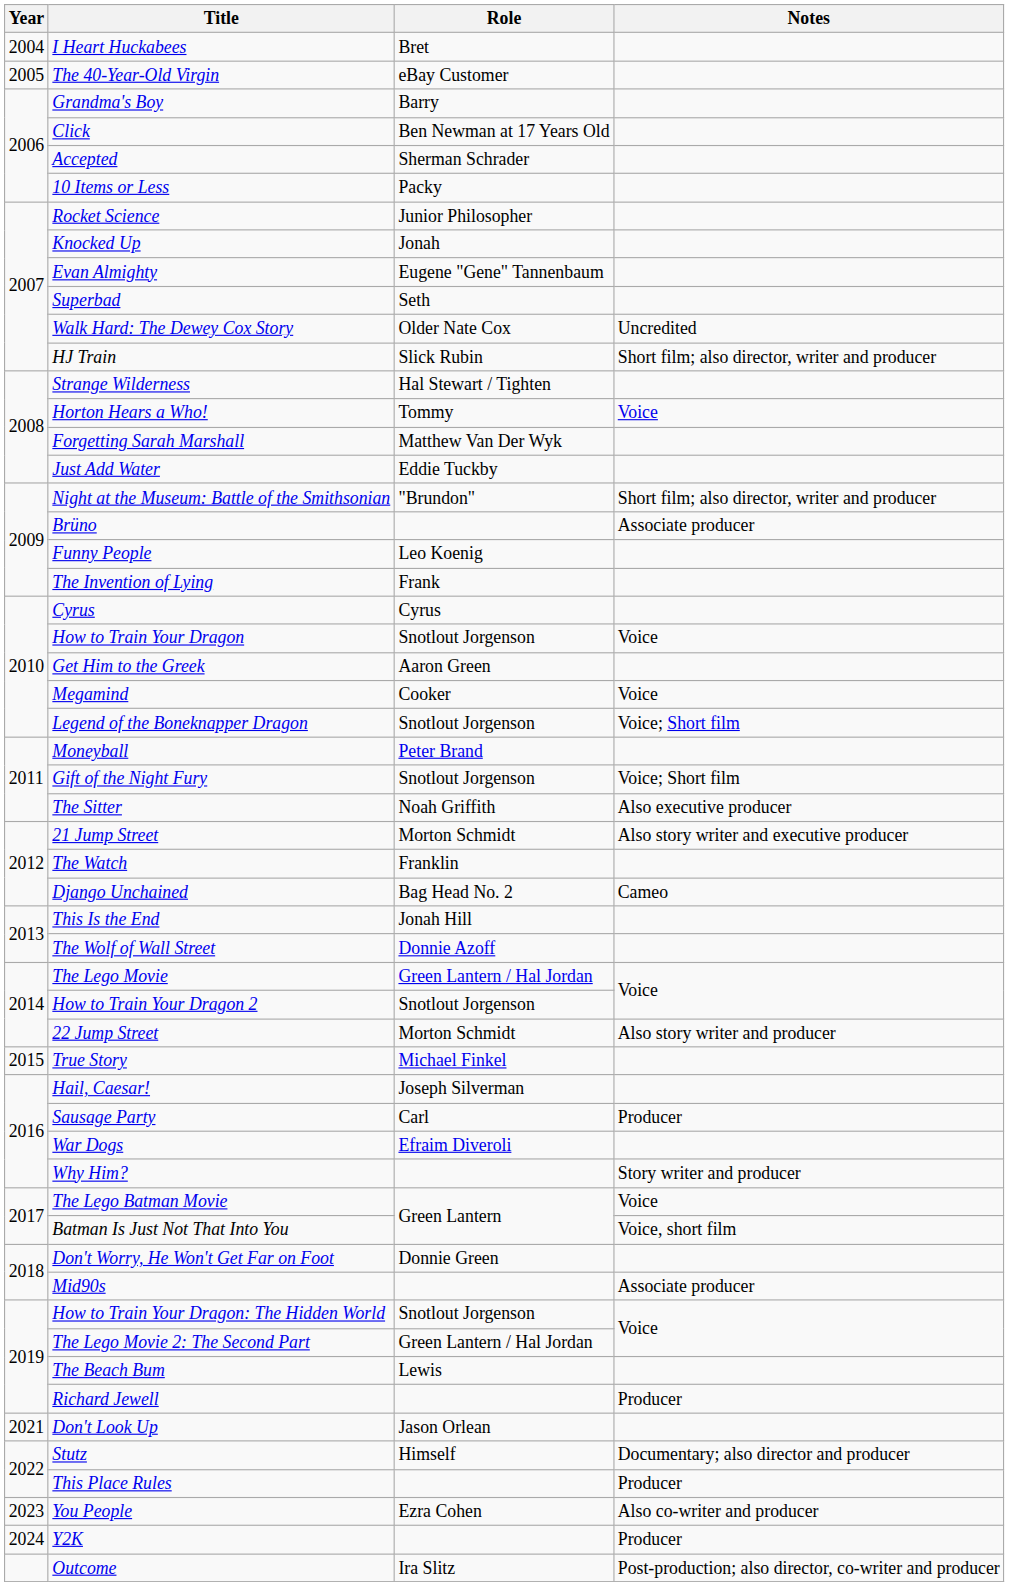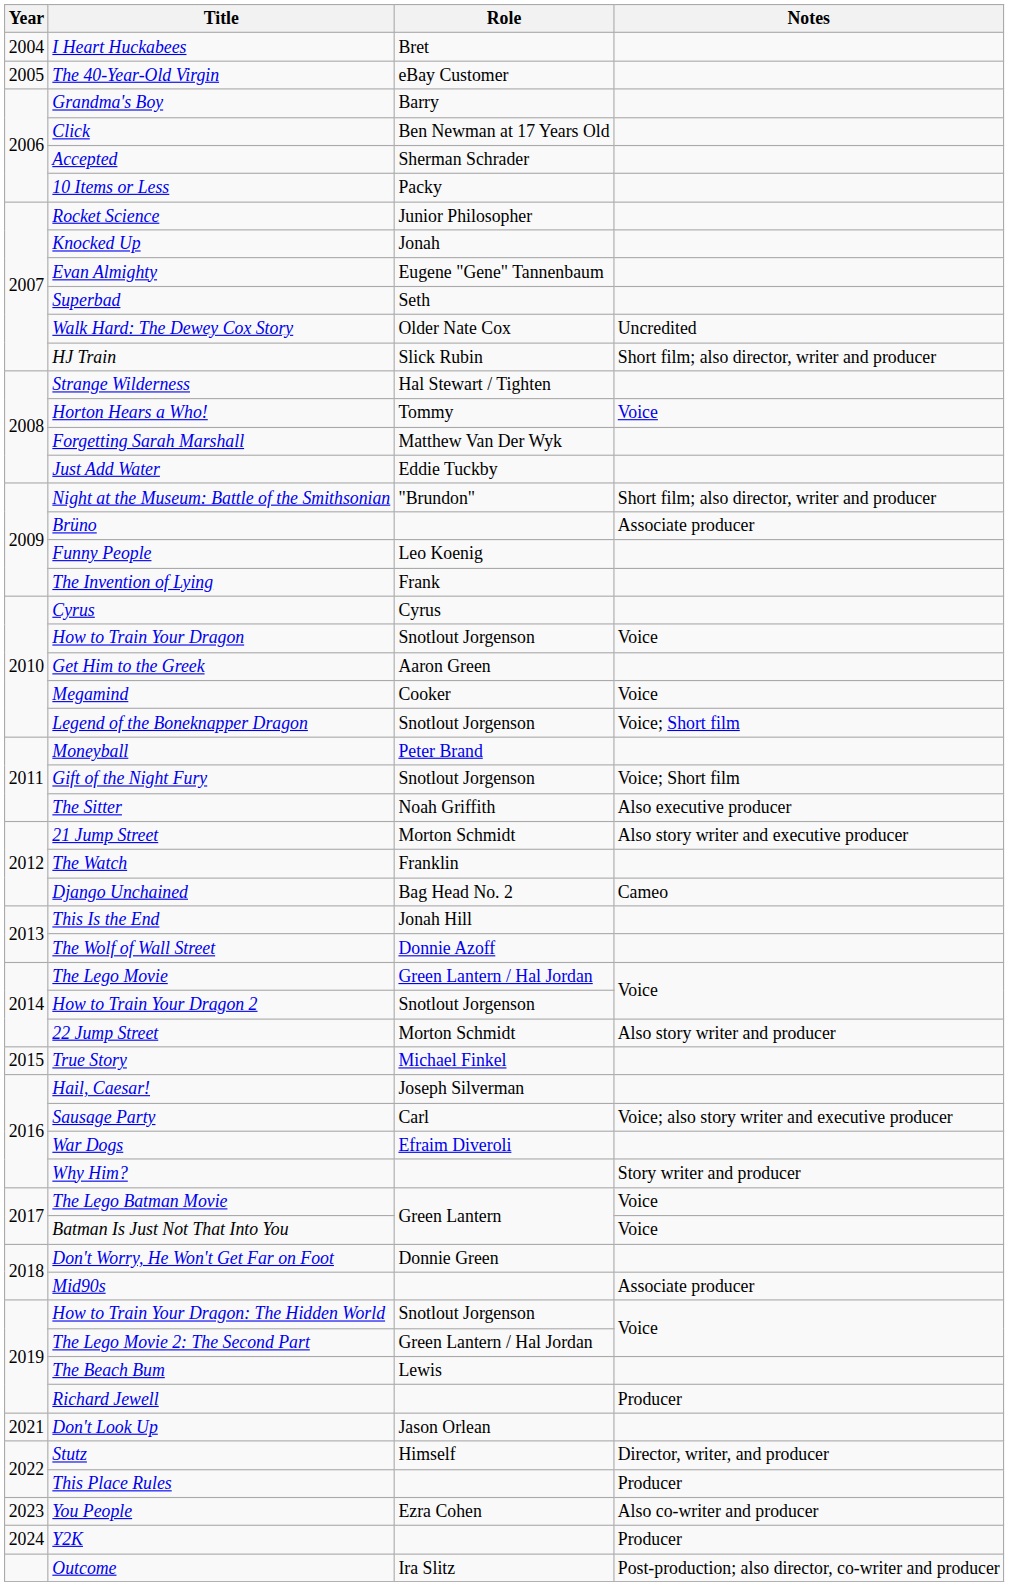 <table class="wikitable sortable">
 <tr>
 <th>Year</th>
 <th>Title</th>
 <th>Role</th>
 <th class=unsortable>Notes</th>
 </tr>
 <tr>
 <td>2004</td>
 <td><em><a href='#'>I Heart Huckabees</a></em></td>
 <td>Bret</td>
 <td></td>
 </tr>
 <tr>
 <td>2005</td>
 <td><em><a href='#'>The 40-Year-Old Virgin</a></em></td>
 <td>eBay Customer</td>
 <td></td>
 </tr>
 <tr>
 <td rowspan="4">2006</td>
 <td><em><a href='#'>Grandma's Boy</a></em></td>
 <td>Barry</td>
 <td></td>
 </tr>
 <tr>
 <td><em><a href='#'>Click</a></em></td>
 <td>Ben Newman at 17 Years Old</td>
 <td></td>
 </tr>
 <tr>
 <td><em><a href='#'>Accepted</a></em></td>
 <td>Sherman Schrader</td>
 <td></td>
 </tr>
 <tr>
 <td><em><a href='#'>10 Items or Less</a></em></td>
 <td>Packy</td>
 <td></td>
 </tr>
 <tr>
 <td rowspan="6">2007</td>
 <td><em><a href='#'>Rocket Science</a></em></td>
 <td>Junior Philosopher</td>
 <td></td>
 </tr>
 <tr>
 <td><em><a href='#'>Knocked Up</a></em></td>
 <td>Jonah</td>
 <td></td>
 </tr>
 <tr>
 <td><em><a href='#'>Evan Almighty</a></em></td>
 <td>Eugene "Gene" Tannenbaum</td>
 <td></td>
 </tr>
 <tr>
 <td><em><a href='#'>Superbad</a></em></td>
 <td>Seth</td>
 <td></td>
 </tr>
 <tr>
 <td><em><a href='#'>Walk Hard: The Dewey Cox Story</a></em></td>
 <td>Older Nate Cox</td>
 <td>Uncredited</td>
 </tr>
 <tr>
 <td><em>HJ Train</em></td>
 <td>Slick Rubin</td>
 <td>Short film; also director, writer and producer</td>
 </tr>
 <tr>
 <td rowspan="4">2008</td>
 <td><em><a href='#'>Strange Wilderness</a></em></td>
 <td>Hal Stewart / Tighten</td>
 <td></td>
 </tr>
 <tr>
 <td><em><a href='#'>Horton Hears a Who!</a></em></td>
 <td>Tommy</td>
 <td><a href='#'>Voice</a></td>
 </tr>
 <tr>
 <td><em><a href='#'>Forgetting Sarah Marshall</a></em></td>
 <td>Matthew Van Der Wyk</td>
 <td></td>
 </tr>
 <tr>
 <td><em><a href='#'>Just Add Water</a></em></td>
 <td>Eddie Tuckby</td>
 <td></td>
 </tr>
 <tr>
 <td rowspan="4">2009</td>
 <td><em><a href='#'>Night at the Museum: Battle of the Smithsonian</a></em></td>
 <td>"Brundon"</td>
 <td>Short film; also director, writer and producer</td>
 </tr>
 <tr>
 <td><em><a href='#'>Brüno</a></em></td>
 <td></td>
 <td>Associate producer</td>
 </tr>
 <tr>
 <td><em><a href='#'>Funny People</a></em></td>
 <td>Leo Koenig</td>
 <td></td>
 </tr>
 <tr>
 <td><em><a href='#'>The Invention of Lying</a></em></td>
 <td>Frank</td>
 <td></td>
 </tr>
 <tr>
 <td rowspan="5">2010</td>
 <td><em><a href='#'>Cyrus</a></em></td>
 <td>Cyrus</td>
 <td></td>
 </tr>
 <tr>
 <td><em><a href='#'>How to Train Your Dragon</a></em></td>
 <td>Snotlout Jorgenson</td>
 <td>Voice</td>
 </tr>
 <tr>
 <td><em><a href='#'>Get Him to the Greek</a></em></td>
 <td>Aaron Green</td>
 <td></td>
 </tr>
 <tr>
 <td><em><a href='#'>Megamind</a></em></td>
 <td>Cooker</td>
 <td>Voice</td>
 </tr>
 <tr>
 <td><em><a href='#'>Legend of the Boneknapper Dragon</a></em></td>
 <td>Snotlout Jorgenson</td>
 <td>Voice; <a href='#'>Short film</a></td>
 </tr>
 <tr>
 <td rowspan="3">2011</td>
 <td><em><a href='#'>Moneyball</a></em></td>
 <td><a href='#'>Peter Brand</a></td>
 <td></td>
 </tr>
 <tr>
 <td><em><a href='#'>Gift of the Night Fury</a></em></td>
 <td>Snotlout Jorgenson</td>
 <td>Voice; Short film</td>
 </tr>
 <tr>
 <td><em><a href='#'>The Sitter</a></em></td>
 <td>Noah Griffith</td>
 <td>Also executive producer</td>
 </tr>
 <tr>
 <td rowspan="3">2012</td>
 <td><em><a href='#'>21 Jump Street</a></em></td>
 <td>Morton Schmidt</td>
 <td>Also story writer and executive producer</td>
 </tr>
 <tr>
 <td><em><a href='#'>The Watch</a></em></td>
 <td>Franklin</td>
 <td></td>
 </tr>
 <tr>
 <td><em><a href='#'>Django Unchained</a></em></td>
 <td>Bag Head No. 2</td>
 <td>Cameo</td>
 </tr>
 <tr>
 <td rowspan="2">2013</td>
 <td><em><a href='#'>This Is the End</a></em></td>
 <td>Jonah Hill</td>
 <td></td>
 </tr>
 <tr>
 <td><em><a href='#'>The Wolf of Wall Street</a></em></td>
 <td><a href='#'>Donnie Azoff</a></td>
 <td></td>
 </tr>
 <tr>
 <td rowspan="3">2014</td>
 <td><em><a href='#'>The Lego Movie</a></em></td>
 <td><a href='#'>Green Lantern / Hal Jordan</a></td>
 <td rowspan="2">Voice</td>
 </tr>
 <tr>
 <td><em><a href='#'>How to Train Your Dragon 2</a></em></td>
 <td>Snotlout Jorgenson</td>
 </tr>
 <tr>
 <td><em><a href='#'>22 Jump Street</a></em></td>
 <td>Morton Schmidt</td>
 <td>Also story writer and producer</td>
 </tr>
 <tr>
 <td>2015</td>
 <td><em><a href='#'>True Story</a></em></td>
 <td><a href='#'>Michael Finkel</a></td>
 <td></td>
 </tr>
 <tr>
 <td rowspan="4">2016</td>
 <td><em><a href='#'>Hail, Caesar!</a></em></td>
 <td>Joseph Silverman</td>
 <td></td>
 </tr>
 <tr>
 <td><em><a href='#'>Sausage Party</a></em></td>
 <td>Carl</td>
-<td>Producer</td>
+<td>Voice; also story writer and executive producer</td>
 </tr>
 <tr>
 <td><em><a href='#'>War Dogs</a></em></td>
 <td><a href='#'>Efraim Diveroli</a></td>
 <td></td>
 </tr>
 <tr>
 <td><em><a href='#'>Why Him?</a></em></td>
 <td></td>
 <td>Story writer and producer</td>
 </tr>
 <tr>
 <td rowspan="2">2017</td>
 <td><em><a href='#'>The Lego Batman Movie</a></em></td>
 <td rowspan="2">Green Lantern</td>
 <td>Voice</td>
 </tr>
 <tr>
 <td><em>Batman Is Just Not That Into You</em></td>
-<td>Voice, short film</td>
+<td>Voice</td>
 </tr>
 <tr>
 <td rowspan="2">2018</td>
 <td><em><a href='#'>Don't Worry, He Won't Get Far on Foot</a></em></td>
 <td>Donnie Green</td>
 <td></td>
 </tr>
 <tr>
 <td><em><a href='#'>Mid90s</a></em></td>
 <td></td>
 <td>Associate producer</td>
 </tr>
 <tr>
 <td rowspan="4">2019</td>
 <td><em><a href='#'>How to Train Your Dragon: The Hidden World</a></em></td>
 <td>Snotlout Jorgenson</td>
 <td rowspan="2">Voice</td>
 </tr>
 <tr>
 <td><em><a href='#'>The Lego Movie 2: The Second Part</a></em></td>
 <td>Green Lantern / Hal Jordan</td>
 </tr>
 <tr>
 <td><em><a href='#'>The Beach Bum</a></em></td>
 <td>Lewis</td>
 <td></td>
 </tr>
 <tr>
 <td><em><a href='#'>Richard Jewell</a></em></td>
 <td></td>
 <td>Producer</td>
 </tr>
 <tr>
 <td>2021</td>
 <td><em><a href='#'>Don't Look Up</a></em></td>
 <td>Jason Orlean</td>
 <td></td>
 </tr>
 <tr>
 <td rowspan="2">2022</td>
 <td><em><a href='#'>Stutz</a></em></td>
 <td>Himself</td>
-<td>Documentary; also director and producer</td>
+<td>Director, writer, and producer</td>
 </tr>
 <tr>
 <td><em><a href='#'>This Place Rules</a></em></td>
 <td></td>
 <td>Producer</td>
 </tr>
 <tr>
 <td>2023</td>
 <td><em><a href='#'>You People</a></em></td>
 <td>Ezra Cohen</td>
 <td>Also co-writer and producer</td>
 </tr>
 <tr>
 <td>2024</td>
 <td><em><a href='#'>Y2K</a></em></td>
 <td></td>
 <td>Producer</td>
 </tr>
 <tr>
 <td></td>
 <td><em><a href='#'>Outcome</a></em></td>
 <td>Ira Slitz</td>
 <td>Post-production; also director, co-writer and producer</td>
 </tr>
 <tr>
 </tr>
 </table>
